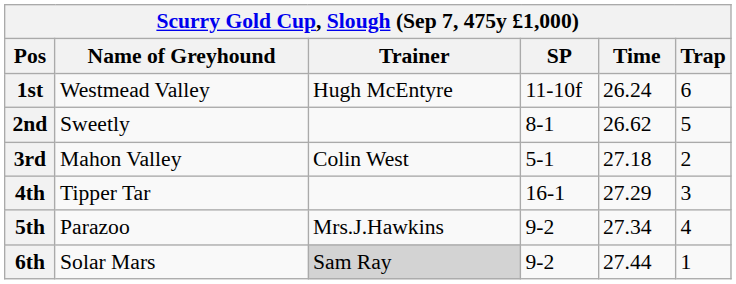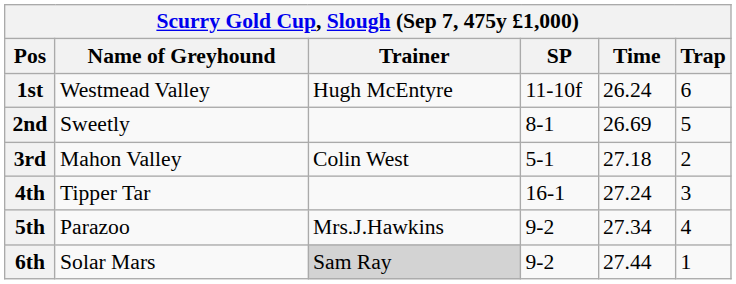 <table class="wikitable">
 <tr>
 <th colspan="6"><a href='#'>Scurry Gold Cup</a>, <a href='#'>Slough</a> (Sep 7, 475y £1,000)</th>
 </tr>
 <tr>
 <th width=30>Pos</th>
 <th width=180>Name of Greyhound</th>
 <th width=150>Trainer</th>
 <th width=50>SP</th>
 <th width=50>Time</th>
 <th width=30>Trap</th>
 </tr>
 <tr>
 <th>1st</th>
 <td>Westmead Valley </td>
 <td>Hugh McEntyre</td>
 <td>11-10f</td>
 <td>26.24</td>
 <td>6</td>
 </tr>
 <tr>
 <th>2nd</th>
 <td>Sweetly</td>
 <td></td>
 <td>8-1</td>
-<td>26.62</td>
+<td>26.69</td>
 <td>5</td>
 </tr>
 <tr>
 <th>3rd</th>
 <td>Mahon Valley</td>
 <td>Colin West</td>
 <td>5-1</td>
 <td>27.18</td>
 <td>2</td>
 </tr>
 <tr>
 <th>4th</th>
 <td>Tipper Tar</td>
 <td></td>
 <td>16-1</td>
-<td>27.29</td>
+<td>27.24</td>
 <td>3</td>
 </tr>
 <tr>
 <th>5th</th>
 <td>Parazoo</td>
 <td>Mrs.J.Hawkins</td>
 <td>9-2</td>
 <td>27.34</td>
 <td>4</td>
 </tr>
 <tr>
 <th>6th</th>
 <td>Solar Mars</td>
 <td style="background: lightgrey;">Sam Ray</td>
 <td>9-2</td>
 <td>27.44</td>
 <td>1</td>
 </tr>
 </table>
